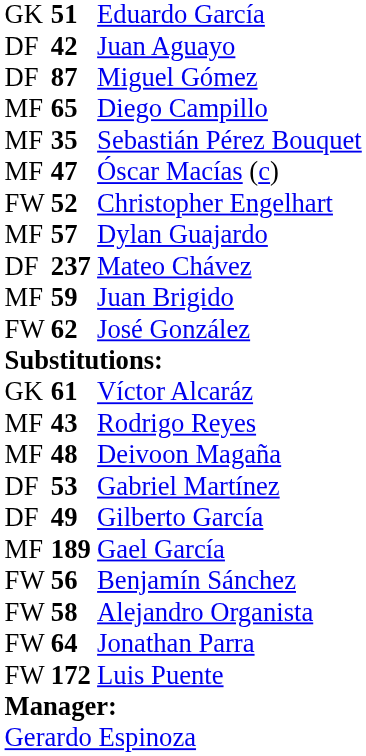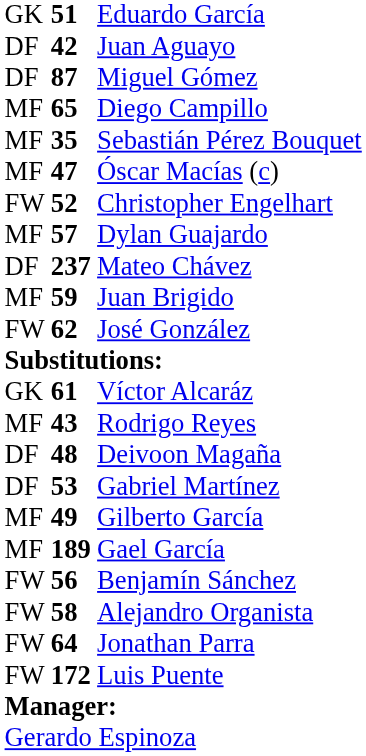 <table style="font-size:90%" cellspacing=0 cellpadding=0 align=center>
 <tr>
 <th width=25></th>
 <th width=25></th>
 </tr>
 <tr>
 <td>GK</td>
 <td><strong>51</strong></td>
 <td> <a href='#'>Eduardo García</a></td>
 <td></td>
 </tr>
 <tr>
 <td>DF</td>
 <td><strong>42</strong></td>
 <td> <a href='#'>Juan Aguayo</a></td>
 </tr>
 <tr>
 <td>DF</td>
 <td><strong>87</strong></td>
 <td> <a href='#'>Miguel Gómez</a></td>
 </tr>
 <tr>
 <td>MF</td>
 <td><strong>65</strong></td>
 <td> <a href='#'>Diego Campillo</a></td>
 </tr>
 <tr>
 <td>MF</td>
 <td><strong>35</strong></td>
 <td> <a href='#'>Sebastián Pérez Bouquet</a></td>
 </tr>
 <tr>
 <td>MF</td>
 <td><strong>47</strong></td>
 <td> <a href='#'>Óscar Macías</a> (<a href='#'>c</a>)</td>
 </tr>
 <tr>
 <td>FW</td>
 <td><strong>52</strong></td>
 <td> <a href='#'>Christopher Engelhart</a></td>
 <td></td>
 <td></td>
 </tr>
 <tr>
 <td>MF</td>
 <td><strong>57</strong></td>
 <td> <a href='#'>Dylan Guajardo</a></td>
 </tr>
 <tr>
 <td>DF</td>
 <td><strong>237</strong></td>
 <td> <a href='#'>Mateo Chávez</a></td>
 <td></td>
 <td></td>
 </tr>
 <tr>
 <td>MF</td>
 <td><strong>59</strong></td>
 <td> <a href='#'>Juan Brigido</a></td>
 <td></td>
 <td></td>
 </tr>
 <tr>
 <td>FW</td>
 <td><strong>62</strong></td>
 <td> <a href='#'>José González</a></td>
 <td></td>
 <td></td>
 </tr>
 <tr>
 <td colspan=3><strong>Substitutions:</strong></td>
 </tr>
 <tr>
 <td>GK</td>
 <td><strong>61</strong></td>
 <td> <a href='#'>Víctor Alcaráz</a></td>
 </tr>
 <tr>
 <td>MF</td>
 <td><strong>43</strong></td>
 <td> <a href='#'>Rodrigo Reyes</a></td>
 </tr>
 <tr>
-<td>MF</td>
+<td>DF</td>
 <td><strong>48</strong></td>
 <td> <a href='#'>Deivoon Magaña</a></td>
 <td></td>
 <td></td>
 </tr>
 <tr>
 <td>DF</td>
 <td><strong>53</strong></td>
 <td> <a href='#'>Gabriel Martínez</a></td>
 </tr>
 <tr>
-<td>DF</td>
+<td>MF</td>
 <td><strong>49</strong></td>
 <td> <a href='#'>Gilberto García</a></td>
 </tr>
 <tr>
 <td>MF</td>
 <td><strong>189</strong></td>
 <td> <a href='#'>Gael García</a></td>
 </tr>
 <tr>
 <td>FW</td>
 <td><strong>56</strong></td>
 <td> <a href='#'>Benjamín Sánchez</a></td>
 <td></td>
 <td></td>
 </tr>
 <tr>
 <td>FW</td>
 <td><strong>58</strong></td>
 <td> <a href='#'>Alejandro Organista</a></td>
 <td></td>
 <td></td>
 </tr>
 <tr>
 <td>FW</td>
 <td><strong>64</strong></td>
 <td> <a href='#'>Jonathan Parra</a></td>
 </tr>
 <tr>
 <td>FW</td>
 <td><strong>172</strong></td>
 <td> <a href='#'>Luis Puente</a></td>
 <td></td>
 <td></td>
 </tr>
 <tr>
 <td colspan=3><strong>Manager:</strong></td>
 </tr>
 <tr>
 <td colspan=4> <a href='#'>Gerardo Espinoza</a></td>
 </tr>
 </table>
